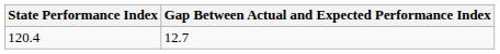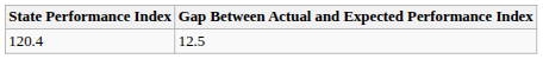 <table class="wikitable">
 <tr>
 <th>State Performance Index</th>
 <th>Gap Between Actual and Expected Performance Index</th>
 </tr>
 <tr>
 <td>120.4</td>
-<td>12.7</td>
+<td>12.5</td>
 </tr>
 </table>
